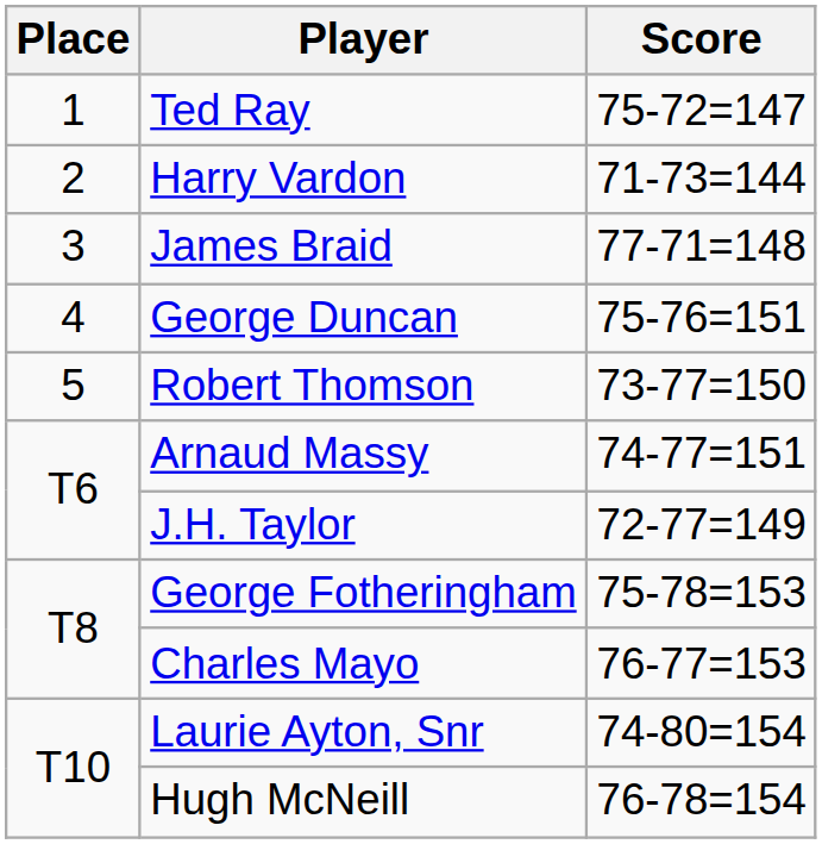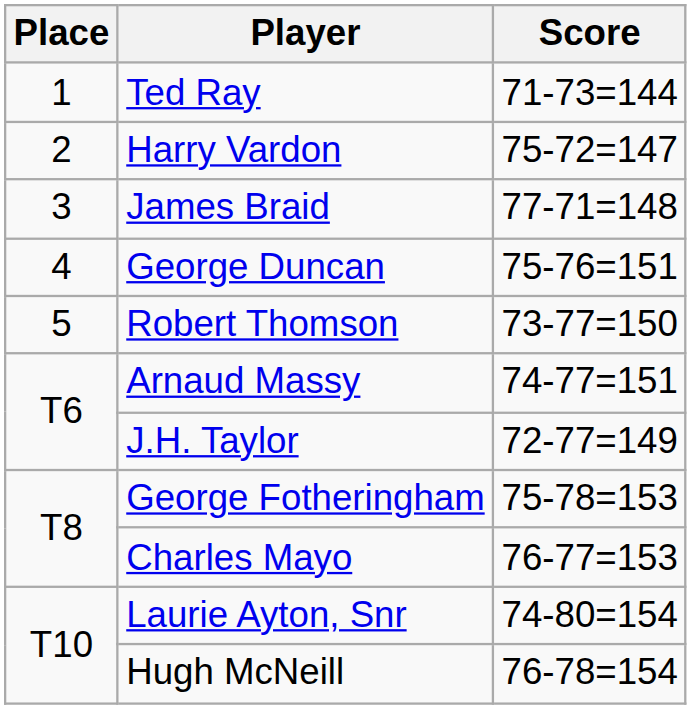 <table class=wikitable>
 <tr>
 <th>Place</th>
 <th>Player</th>
 <th>Score</th>
 </tr>
 <tr>
 <td align=center>1</td>
 <td> <a href='#'>Ted Ray</a></td>
-<td>75-72=147</td>
+<td>71-73=144</td>
 </tr>
 <tr>
 <td align=center>2</td>
 <td> <a href='#'>Harry Vardon</a></td>
-<td>71-73=144</td>
+<td>75-72=147</td>
 </tr>
 <tr>
 <td align=center>3</td>
 <td> <a href='#'>James Braid</a></td>
 <td>77-71=148</td>
 </tr>
 <tr>
 <td align=center>4</td>
 <td> <a href='#'>George Duncan</a></td>
 <td>75-76=151</td>
 </tr>
 <tr>
 <td align=center>5</td>
 <td> <a href='#'>Robert Thomson</a></td>
 <td>73-77=150</td>
 </tr>
 <tr>
 <td rowspan=2 align=center>T6</td>
 <td> <a href='#'>Arnaud Massy</a></td>
 <td>74-77=151</td>
 </tr>
 <tr>
 <td> <a href='#'>J.H. Taylor</a></td>
 <td>72-77=149</td>
 </tr>
 <tr>
 <td rowspan=2 align=center>T8</td>
 <td> <a href='#'>George Fotheringham</a></td>
 <td>75-78=153</td>
 </tr>
 <tr>
 <td> <a href='#'>Charles Mayo</a></td>
 <td>76-77=153</td>
 </tr>
 <tr>
 <td rowspan=2 align=center>T10</td>
 <td> <a href='#'>Laurie Ayton, Snr</a></td>
 <td>74-80=154</td>
 </tr>
 <tr>
 <td> Hugh McNeill</td>
 <td>76-78=154</td>
 </tr>
 </table>
